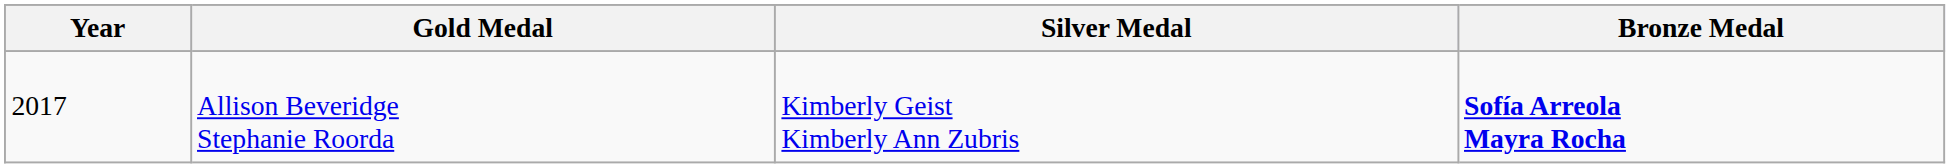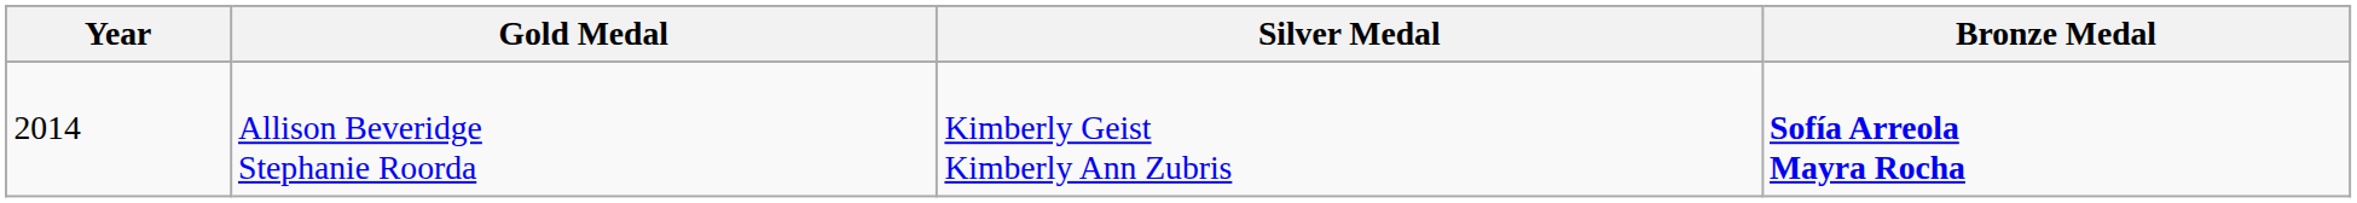 <table class="wikitable"  style="font-size:90%; width:80%;">
 <tr style="background:#ccf;">
 <th>Year</th>
 <th> <strong>Gold Medal</strong></th>
 <th> <strong>Silver Medal</strong></th>
 <th> <strong>Bronze Medal</strong></th>
 </tr>
 <tr>
-<td>2017</td>
+<td>2014</td>
 <td><br><a href='#'>Allison Beveridge</a><br><a href='#'>Stephanie Roorda</a></td>
 <td><br><a href='#'>Kimberly Geist</a><br><a href='#'>Kimberly Ann Zubris</a></td>
 <td><strong><br><a href='#'>Sofía Arreola</a><br><a href='#'>Mayra Rocha</a></strong></td>
 </tr>
 </table>
